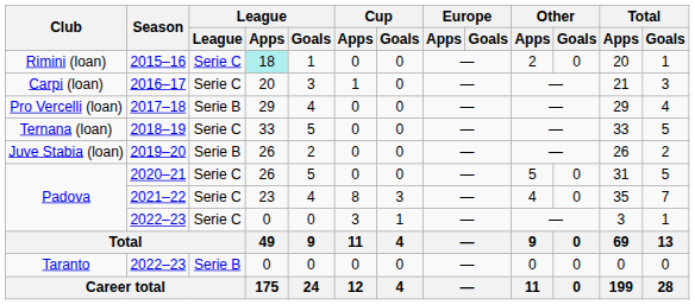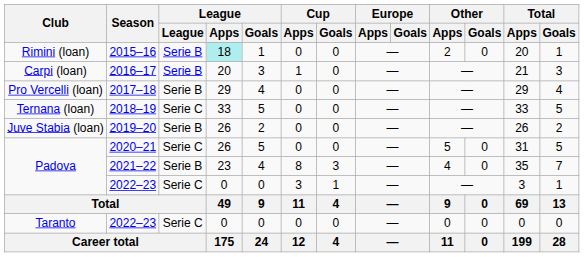 <table class="wikitable" style="text-align: center;">
 <tr>
 <th rowspan="2">Club</th>
 <th rowspan="2">Season</th>
 <th colspan="3">League</th>
 <th colspan="2">Cup</th>
 <th colspan="2">Europe</th>
 <th colspan="2">Other</th>
 <th colspan="2">Total</th>
 </tr>
 <tr>
 <th>League</th>
 <th>Apps</th>
 <th>Goals</th>
 <th>Apps</th>
 <th>Goals</th>
 <th>Apps</th>
 <th>Goals</th>
 <th>Apps</th>
 <th>Goals</th>
 <th>Apps</th>
 <th>Goals</th>
 </tr>
 <tr>
 <td><a href='#'>Rimini</a> (loan)</td>
 <td><a href='#'>2015–16</a></td>
-<td><a href='#'>Serie C</a></td>
+<td><a href='#'>Serie B</a></td>
 <td style="background: paleturquoise;">18</td>
 <td>1</td>
 <td>0</td>
 <td>0</td>
 <td colspan="2">—</td>
 <td>2</td>
 <td>0</td>
 <td>20</td>
 <td>1</td>
 </tr>
 <tr>
 <td><a href='#'>Carpi</a> (loan)</td>
 <td><a href='#'>2016–17</a></td>
-<td>Serie C</td>
+<td><a href='#'>Serie B</a></td>
 <td>20</td>
 <td>3</td>
 <td>1</td>
 <td>0</td>
 <td colspan="2">—</td>
 <td colspan="2">—</td>
 <td>21</td>
 <td>3</td>
 </tr>
 <tr>
 <td><a href='#'>Pro Vercelli</a> (loan)</td>
 <td><a href='#'>2017–18</a></td>
 <td>Serie B</td>
 <td>29</td>
 <td>4</td>
 <td>0</td>
 <td>0</td>
 <td colspan="2">—</td>
 <td colspan="2">—</td>
 <td>29</td>
 <td>4</td>
 </tr>
 <tr>
 <td><a href='#'>Ternana</a> (loan)</td>
 <td><a href='#'>2018–19</a></td>
 <td>Serie C</td>
 <td>33</td>
 <td>5</td>
 <td>0</td>
 <td>0</td>
 <td colspan="2">—</td>
 <td colspan="2">—</td>
 <td>33</td>
 <td>5</td>
 </tr>
 <tr>
 <td><a href='#'>Juve Stabia</a> (loan)</td>
 <td><a href='#'>2019–20</a></td>
 <td>Serie B</td>
 <td>26</td>
 <td>2</td>
 <td>0</td>
 <td>0</td>
 <td colspan="2">—</td>
 <td colspan="2">—</td>
 <td>26</td>
 <td>2</td>
 </tr>
 <tr>
 <td rowspan="3"><a href='#'>Padova</a></td>
 <td><a href='#'>2020–21</a></td>
 <td>Serie C</td>
 <td>26</td>
 <td>5</td>
 <td>0</td>
 <td>0</td>
 <td colspan="2">—</td>
 <td>5</td>
 <td>0</td>
 <td>31</td>
 <td>5</td>
 </tr>
 <tr>
 <td><a href='#'>2021–22</a></td>
-<td>Serie C</td>
+<td>Serie B</td>
 <td>23</td>
 <td>4</td>
 <td>8</td>
 <td>3</td>
 <td colspan="2">—</td>
 <td>4</td>
 <td>0</td>
 <td>35</td>
 <td>7</td>
 </tr>
 <tr>
 <td><a href='#'>2022–23</a></td>
 <td>Serie C</td>
 <td>0</td>
 <td>0</td>
 <td>3</td>
 <td>1</td>
 <td colspan="2">—</td>
 <td colspan="2">—</td>
 <td>3</td>
 <td>1</td>
 </tr>
 <tr>
 <th colspan="3">Total</th>
 <th>49</th>
 <th>9</th>
 <th>11</th>
 <th>4</th>
 <th colspan="2">—</th>
 <th>9</th>
 <th>0</th>
 <th>69</th>
 <th>13</th>
 </tr>
 <tr>
 <td><a href='#'>Taranto</a></td>
 <td><a href='#'>2022–23</a></td>
-<td><a href='#'>Serie B</a></td>
+<td>Serie C</td>
 <td>0</td>
 <td>0</td>
 <td>0</td>
 <td>0</td>
 <td colspan="2">—</td>
 <td>0</td>
 <td>0</td>
 <td>0</td>
 <td>0</td>
 </tr>
 <tr>
 <th colspan="3">Career total</th>
 <th>175</th>
 <th>24</th>
 <th>12</th>
 <th>4</th>
 <th colspan="2">—</th>
 <th>11</th>
 <th>0</th>
 <th>199</th>
 <th>28</th>
 </tr>
 </table>
